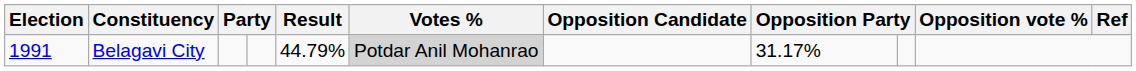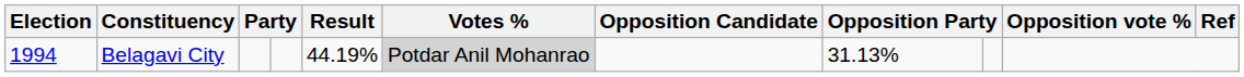 <table class="wikitable sortable">
 <tr>
 <th>Election</th>
 <th>Constituency</th>
 <th colspan="2">Party</th>
 <th>Result</th>
 <th>Votes %</th>
 <th>Opposition Candidate</th>
 <th colspan="2">Opposition Party</th>
 <th>Opposition vote %</th>
 <th>Ref</th>
 </tr>
 <tr>
-<td><a href='#'>1991</a></td>
+<td><a href='#'>1994</a></td>
 <td><a href='#'>Belagavi City</a></td>
 <td></td>
 <td></td>
-<td>44.79%</td>
+<td>44.19%</td>
 <td style="background: lightgrey;">Potdar Anil Mohanrao</td>
 <td></td>
-<td>31.17%</td>
+<td>31.13%</td>
 <td></td>
 </tr>
 </table>
